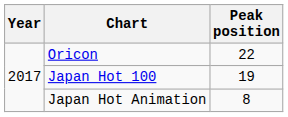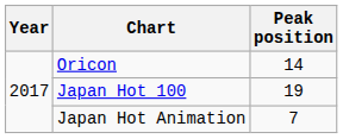 <table class="wikitable">
 <tr>
 <th>Year</th>
 <th>Chart</th>
 <th>Peak<br>position</th>
 </tr>
 <tr>
 <td rowspan="3">2017</td>
 <td><a href='#'>Oricon</a></td>
-<td style="text-align:center">22</td>
+<td style="text-align:center">14</td>
 </tr>
 <tr>
 <td><a href='#'>Japan Hot 100</a></td>
 <td style="text-align:center">19</td>
 </tr>
 <tr>
 <td>Japan Hot Animation </td>
-<td style="text-align:center">8</td>
+<td style="text-align:center">7</td>
 </tr>
 </table>
